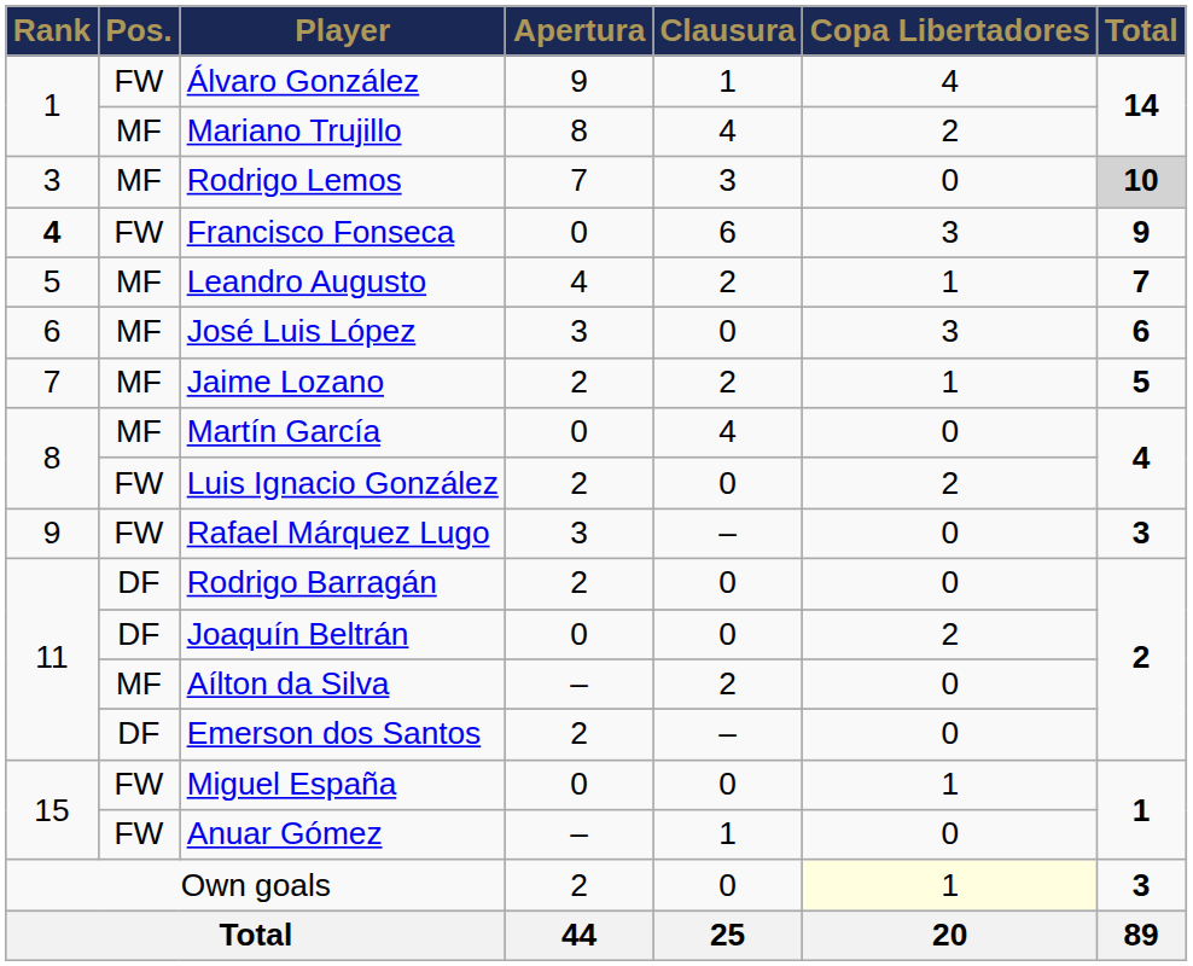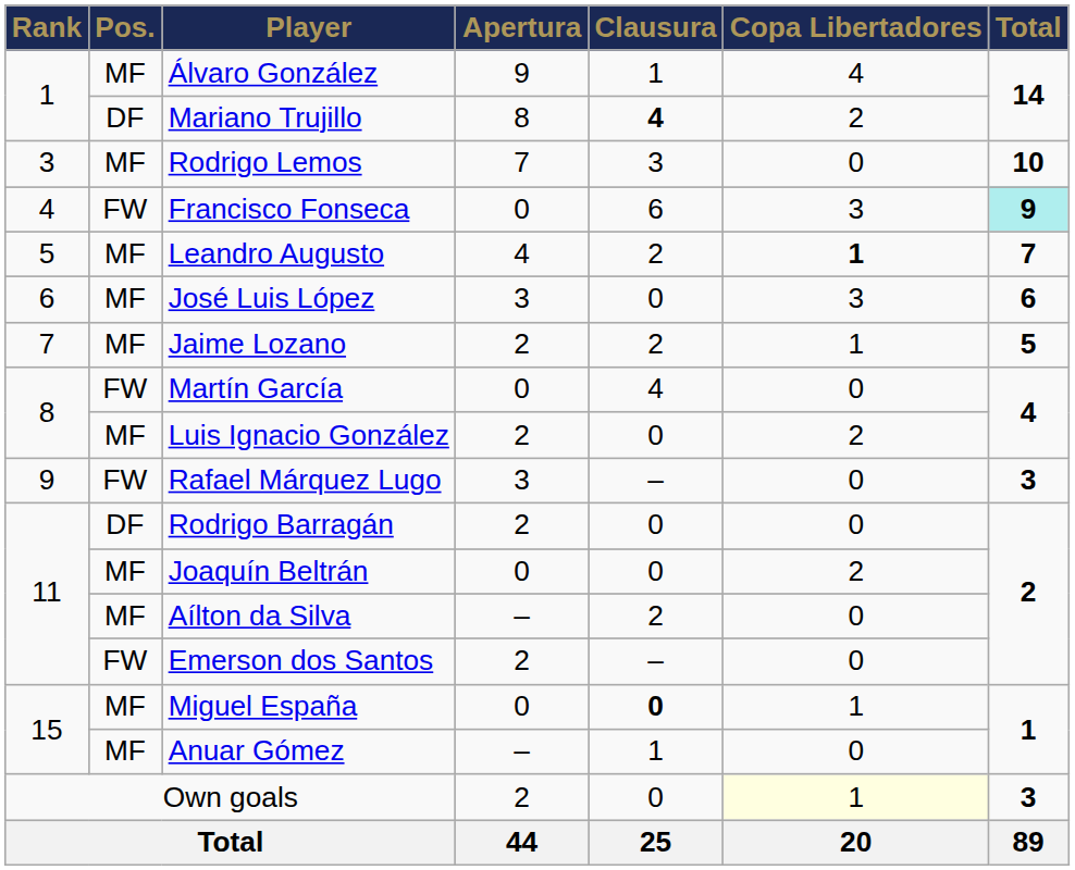 <table class="wikitable sortable" style="text-align:center;">
 <tr>
 <th style=background-color:#1A2855;color:#AD9759>Rank</th>
 <th style=background-color:#1A2855;color:#AD9759>Pos.</th>
 <th style=background-color:#1A2855;color:#AD9759>Player</th>
 <th style=background-color:#1A2855;color:#AD9759>Apertura</th>
 <th style=background-color:#1A2855;color:#AD9759>Clausura</th>
 <th style=background-color:#1A2855;color:#AD9759>Copa Libertadores</th>
 <th style=background-color:#1A2855;color:#AD9759>Total</th>
 </tr>
 <tr>
 <td rowspan=2>1</td>
-<td>FW</td>
+<td>MF</td>
 <td align=left> <a href='#'>Álvaro González</a></td>
 <td>9</td>
 <td>1</td>
 <td>4</td>
 <td rowspan=2><strong>14</strong></td>
 </tr>
 <tr>
-<td>MF</td>
+<td>DF</td>
 <td align=left> <a href='#'>Mariano Trujillo</a></td>
 <td>8</td>
-<td>4</td>
+<td><strong>4</strong></td>
 <td>2</td>
 </tr>
 <tr>
 <td>3</td>
 <td>MF</td>
 <td align=left> <a href='#'>Rodrigo Lemos</a></td>
 <td>7</td>
 <td>3</td>
 <td>0</td>
-<td style="background: lightgrey;"><strong>10</strong></td>
+<td><strong>10</strong></td>
 </tr>
 <tr>
-<td><strong>4</strong></td>
+<td>4</td>
 <td>FW</td>
 <td align=left> <a href='#'>Francisco Fonseca</a></td>
 <td>0</td>
 <td>6</td>
 <td>3</td>
-<td><strong>9</strong></td>
+<td style="background: paleturquoise;"><strong>9</strong></td>
 </tr>
 <tr>
 <td>5</td>
 <td>MF</td>
 <td align=left> <a href='#'>Leandro Augusto</a></td>
 <td>4</td>
 <td>2</td>
-<td>1</td>
+<td><strong>1</strong></td>
 <td><strong>7</strong></td>
 </tr>
 <tr>
 <td>6</td>
 <td>MF</td>
 <td align=left> <a href='#'>José Luis López</a></td>
 <td>3</td>
 <td>0</td>
 <td>3</td>
 <td><strong>6</strong></td>
 </tr>
 <tr>
 <td>7</td>
 <td>MF</td>
 <td align=left> <a href='#'>Jaime Lozano</a></td>
 <td>2</td>
 <td>2</td>
 <td>1</td>
 <td><strong>5</strong></td>
 </tr>
 <tr>
 <td rowspan=2>8</td>
-<td>MF</td>
+<td>FW</td>
 <td align=left> <a href='#'>Martín García</a></td>
 <td>0</td>
 <td>4</td>
 <td>0</td>
 <td rowspan=2><strong>4</strong></td>
 </tr>
 <tr>
-<td>FW</td>
+<td>MF</td>
 <td align=left> <a href='#'>Luis Ignacio González</a></td>
 <td>2</td>
 <td>0</td>
 <td>2</td>
 </tr>
 <tr>
 <td>9</td>
 <td>FW</td>
 <td align=left> <a href='#'>Rafael Márquez Lugo</a></td>
 <td>3</td>
 <td>–</td>
 <td>0</td>
 <td><strong>3</strong></td>
 </tr>
 <tr>
 <td rowspan=4>11</td>
 <td>DF</td>
 <td align=left> <a href='#'>Rodrigo Barragán</a></td>
 <td>2</td>
 <td>0</td>
 <td>0</td>
 <td rowspan=4><strong>2</strong></td>
 </tr>
 <tr>
-<td>DF</td>
+<td>MF</td>
 <td align=left> <a href='#'>Joaquín Beltrán</a></td>
 <td>0</td>
 <td>0</td>
 <td>2</td>
 </tr>
 <tr>
 <td>MF</td>
 <td align=left> <a href='#'>Aílton da Silva</a></td>
 <td>–</td>
 <td>2</td>
 <td>0</td>
 </tr>
 <tr>
-<td>DF</td>
+<td>FW</td>
 <td align=left> <a href='#'>Emerson dos Santos</a></td>
 <td>2</td>
 <td>–</td>
 <td>0</td>
 </tr>
 <tr>
 <td rowspan=2>15</td>
-<td>FW</td>
+<td>MF</td>
 <td align=left> <a href='#'>Miguel España</a></td>
 <td>0</td>
-<td>0</td>
+<td><strong>0</strong></td>
 <td>1</td>
 <td rowspan=2><strong>1</strong></td>
 </tr>
 <tr>
-<td>FW</td>
+<td>MF</td>
 <td align=left> <a href='#'>Anuar Gómez</a></td>
 <td>–</td>
 <td>1</td>
 <td>0</td>
 </tr>
 <tr>
 <td colspan=3>Own goals</td>
 <td>2</td>
 <td>0</td>
 <td style="background: lightyellow;">1</td>
 <td><strong>3</strong></td>
 </tr>
 <tr>
 <th align=center colspan=3>Total</th>
 <th align=center>44</th>
 <th align=center>25</th>
 <th align=center>20</th>
 <th align=center>89</th>
 </tr>
 </table>
